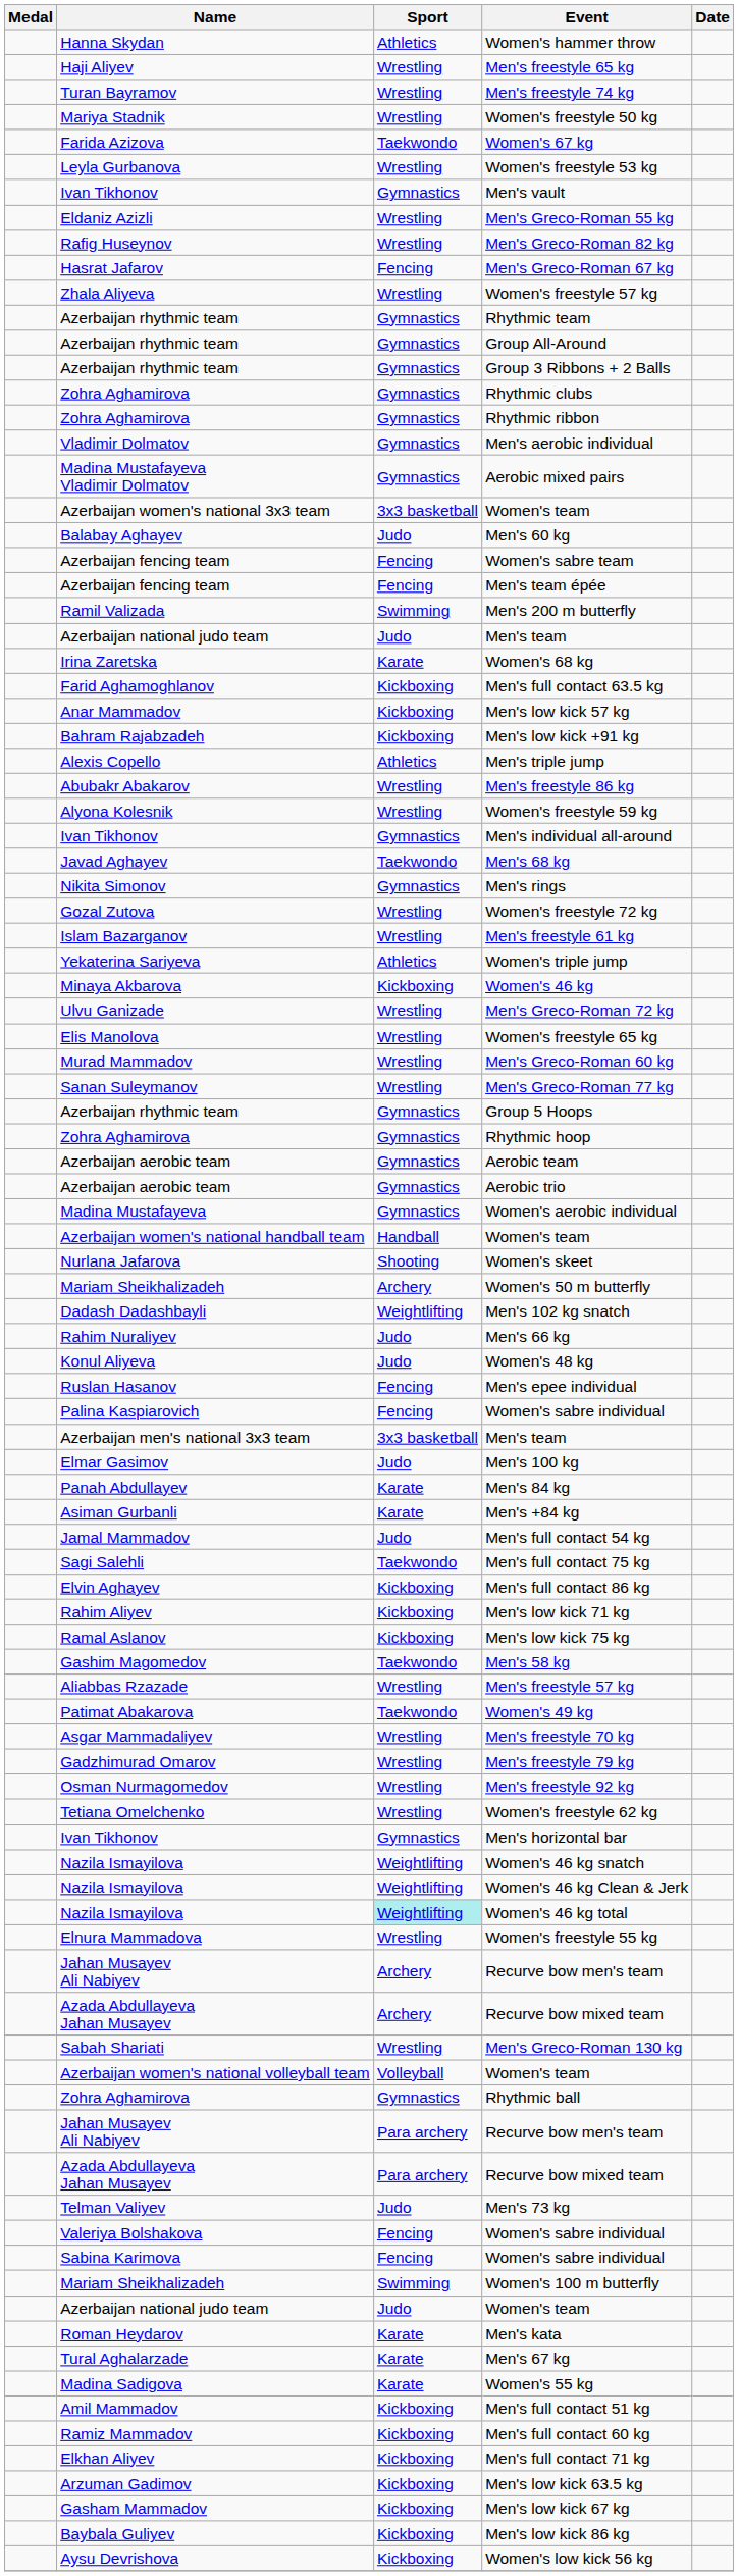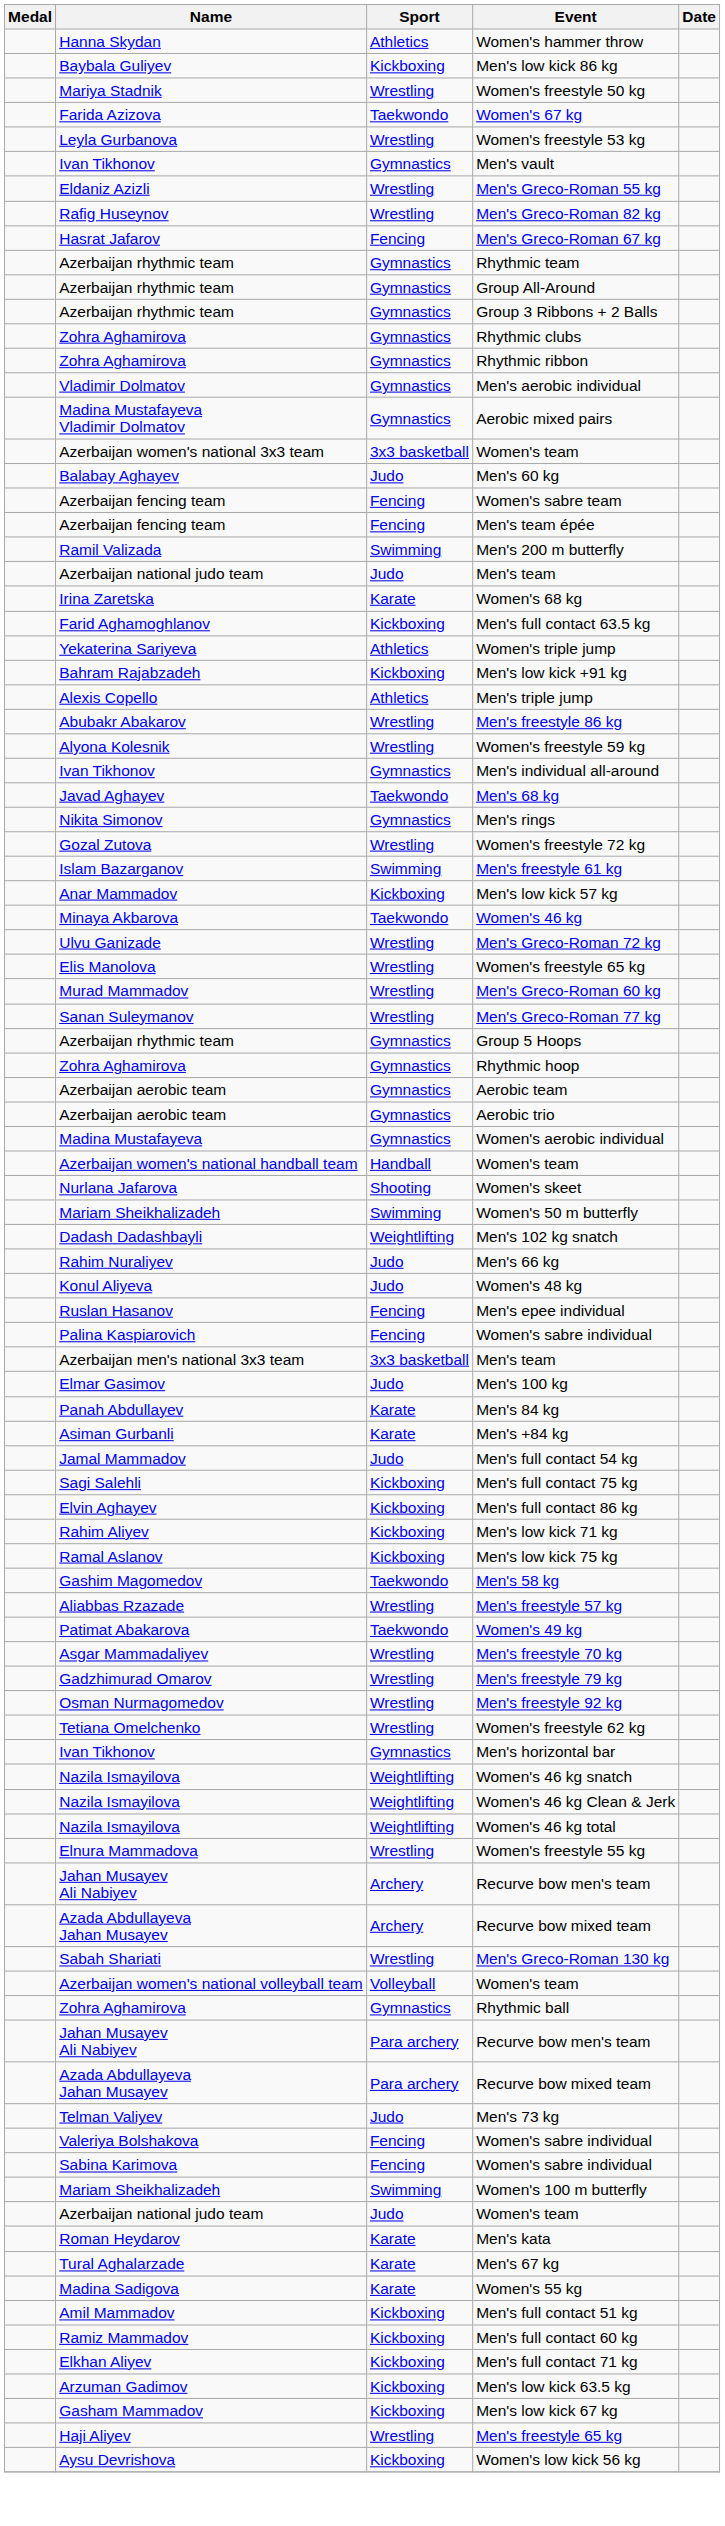 <table class="wikitable sortable" style="font-size: 95%;">
 <tr>
 <th>Medal</th>
 <th>Name</th>
 <th>Sport</th>
 <th>Event</th>
 <th>Date</th>
 </tr>
 <tr>
 <td></td>
 <td><a href='#'>Hanna Skydan</a></td>
 <td><a href='#'>Athletics</a></td>
 <td>Women's hammer throw</td>
 <td></td>
 </tr>
 <tr>
 <td></td>
-<td><a href='#'>Haji Aliyev</a></td>
-<td><a href='#'>Wrestling</a></td>
-<td><a href='#'>Men's freestyle 65 kg</a></td>
-<td></td>
-</tr>
-<tr>
-<td></td>
-<td><a href='#'>Turan Bayramov</a></td>
-<td><a href='#'>Wrestling</a></td>
-<td><a href='#'>Men's freestyle 74 kg</a></td>
+<td><a href='#'>Baybala Guliyev</a></td>
+<td><a href='#'>Kickboxing</a></td>
+<td>Men's low kick 86 kg</td>
 <td></td>
 </tr>
 <tr>
 <td></td>
 <td><a href='#'>Mariya Stadnik</a></td>
 <td><a href='#'>Wrestling</a></td>
 <td>Women's freestyle 50 kg</td>
 <td></td>
 </tr>
 <tr>
 <td></td>
 <td><a href='#'>Farida Azizova</a></td>
 <td><a href='#'>Taekwondo</a></td>
 <td><a href='#'>Women's 67 kg</a></td>
 <td></td>
 </tr>
 <tr>
 <td></td>
 <td><a href='#'>Leyla Gurbanova</a></td>
 <td><a href='#'>Wrestling</a></td>
 <td>Women's freestyle 53 kg</td>
 <td></td>
 </tr>
 <tr>
 <td></td>
 <td><a href='#'>Ivan Tikhonov</a></td>
 <td><a href='#'>Gymnastics</a></td>
 <td>Men's vault</td>
 <td></td>
 </tr>
 <tr>
 <td></td>
 <td><a href='#'>Eldaniz Azizli</a></td>
 <td><a href='#'>Wrestling</a></td>
 <td><a href='#'>Men's Greco-Roman 55 kg</a></td>
 <td></td>
 </tr>
 <tr>
 <td></td>
 <td><a href='#'>Rafig Huseynov</a></td>
 <td><a href='#'>Wrestling</a></td>
 <td><a href='#'>Men's Greco-Roman 82 kg</a></td>
 <td></td>
 </tr>
 <tr>
 <td></td>
 <td><a href='#'>Hasrat Jafarov</a></td>
 <td><a href='#'>Fencing</a></td>
 <td><a href='#'>Men's Greco-Roman 67 kg</a></td>
-<td></td>
-</tr>
-<tr>
-<td></td>
-<td><a href='#'>Zhala Aliyeva</a></td>
-<td><a href='#'>Wrestling</a></td>
-<td>Women's freestyle 57 kg</td>
 <td></td>
 </tr>
 <tr>
 <td></td>
 <td>Azerbaijan rhythmic team</td>
 <td><a href='#'>Gymnastics</a></td>
 <td>Rhythmic team</td>
 <td></td>
 </tr>
 <tr>
 <td></td>
 <td>Azerbaijan rhythmic team</td>
 <td><a href='#'>Gymnastics</a></td>
 <td>Group All-Around</td>
 <td></td>
 </tr>
 <tr>
 <td></td>
 <td>Azerbaijan rhythmic team</td>
 <td><a href='#'>Gymnastics</a></td>
 <td>Group 3 Ribbons + 2 Balls</td>
 <td></td>
 </tr>
 <tr>
 <td></td>
 <td><a href='#'>Zohra Aghamirova</a></td>
 <td><a href='#'>Gymnastics</a></td>
 <td>Rhythmic clubs</td>
 <td></td>
 </tr>
 <tr>
 <td></td>
 <td><a href='#'>Zohra Aghamirova</a></td>
 <td><a href='#'>Gymnastics</a></td>
 <td>Rhythmic ribbon</td>
 <td></td>
 </tr>
 <tr>
 <td></td>
 <td><a href='#'>Vladimir Dolmatov</a></td>
 <td><a href='#'>Gymnastics</a></td>
 <td>Men's aerobic individual</td>
 <td></td>
 </tr>
 <tr>
 <td></td>
 <td><a href='#'>Madina Mustafayeva</a><br><a href='#'>Vladimir Dolmatov</a></td>
 <td><a href='#'>Gymnastics</a></td>
 <td>Aerobic mixed pairs</td>
 <td></td>
 </tr>
 <tr>
 <td></td>
 <td>Azerbaijan women's national 3x3 team</td>
 <td><a href='#'>3x3 basketball</a></td>
 <td>Women's team</td>
 <td></td>
 </tr>
 <tr>
 <td></td>
 <td><a href='#'>Balabay Aghayev</a></td>
 <td><a href='#'>Judo</a></td>
 <td>Men's 60 kg</td>
 <td></td>
 </tr>
 <tr>
 <td></td>
 <td>Azerbaijan fencing team</td>
 <td><a href='#'>Fencing</a></td>
 <td>Women's sabre team</td>
 <td></td>
 </tr>
 <tr>
 <td></td>
 <td>Azerbaijan fencing team</td>
 <td><a href='#'>Fencing</a></td>
 <td>Men's team épée</td>
 <td></td>
 </tr>
 <tr>
 <td></td>
 <td><a href='#'>Ramil Valizada</a></td>
 <td><a href='#'>Swimming</a></td>
 <td>Men's 200 m butterfly</td>
 <td></td>
 </tr>
 <tr>
 <td></td>
 <td>Azerbaijan national judo team</td>
 <td><a href='#'>Judo</a></td>
 <td>Men's team</td>
 <td></td>
 </tr>
 <tr>
 <td></td>
 <td><a href='#'>Irina Zaretska</a></td>
 <td><a href='#'>Karate</a></td>
 <td>Women's 68 kg</td>
 <td></td>
 </tr>
 <tr>
 <td></td>
 <td><a href='#'>Farid Aghamoghlanov</a></td>
 <td><a href='#'>Kickboxing</a></td>
 <td>Men's full contact 63.5 kg</td>
 <td></td>
 </tr>
 <tr>
 <td></td>
-<td><a href='#'>Anar Mammadov</a></td>
-<td><a href='#'>Kickboxing</a></td>
-<td>Men's low kick 57 kg</td>
+<td><a href='#'>Yekaterina Sariyeva</a></td>
+<td><a href='#'>Athletics</a></td>
+<td>Women's triple jump</td>
 <td></td>
 </tr>
 <tr>
 <td></td>
 <td><a href='#'>Bahram Rajabzadeh</a></td>
 <td><a href='#'>Kickboxing</a></td>
 <td>Men's low kick +91 kg</td>
 <td></td>
 </tr>
 <tr>
 <td></td>
 <td><a href='#'>Alexis Copello</a></td>
 <td><a href='#'>Athletics</a></td>
 <td>Men's triple jump</td>
 <td></td>
 </tr>
 <tr>
 <td></td>
 <td><a href='#'>Abubakr Abakarov</a></td>
 <td><a href='#'>Wrestling</a></td>
 <td><a href='#'>Men's freestyle 86 kg</a></td>
 <td></td>
 </tr>
 <tr>
 <td></td>
 <td><a href='#'>Alyona Kolesnik</a></td>
 <td><a href='#'>Wrestling</a></td>
 <td>Women's freestyle 59 kg</td>
 <td></td>
 </tr>
 <tr>
 <td></td>
 <td><a href='#'>Ivan Tikhonov</a></td>
 <td><a href='#'>Gymnastics</a></td>
 <td>Men's individual all-around</td>
 <td></td>
 </tr>
 <tr>
 <td></td>
 <td><a href='#'>Javad Aghayev</a></td>
 <td><a href='#'>Taekwondo</a></td>
 <td><a href='#'>Men's 68 kg</a></td>
 <td></td>
 </tr>
 <tr>
 <td></td>
 <td><a href='#'>Nikita Simonov</a></td>
 <td><a href='#'>Gymnastics</a></td>
 <td>Men's rings</td>
 <td></td>
 </tr>
 <tr>
 <td></td>
 <td><a href='#'>Gozal Zutova</a></td>
 <td><a href='#'>Wrestling</a></td>
 <td>Women's freestyle 72 kg</td>
 <td></td>
 </tr>
 <tr>
 <td></td>
 <td><a href='#'>Islam Bazarganov</a></td>
-<td><a href='#'>Wrestling</a></td>
+<td><a href='#'>Swimming</a></td>
 <td><a href='#'>Men's freestyle 61 kg</a></td>
 <td></td>
 </tr>
 <tr>
 <td></td>
-<td><a href='#'>Yekaterina Sariyeva</a></td>
-<td><a href='#'>Athletics</a></td>
-<td>Women's triple jump</td>
+<td><a href='#'>Anar Mammadov</a></td>
+<td><a href='#'>Kickboxing</a></td>
+<td>Men's low kick 57 kg</td>
 <td></td>
 </tr>
 <tr>
 <td></td>
 <td><a href='#'>Minaya Akbarova</a></td>
-<td><a href='#'>Kickboxing</a></td>
+<td><a href='#'>Taekwondo</a></td>
 <td><a href='#'>Women's 46 kg</a></td>
 <td></td>
 </tr>
 <tr>
 <td></td>
 <td><a href='#'>Ulvu Ganizade</a></td>
 <td><a href='#'>Wrestling</a></td>
 <td><a href='#'>Men's Greco-Roman 72 kg</a></td>
 <td></td>
 </tr>
 <tr>
 <td></td>
 <td><a href='#'>Elis Manolova</a></td>
 <td><a href='#'>Wrestling</a></td>
 <td>Women's freestyle 65 kg</td>
 <td></td>
 </tr>
 <tr>
 <td></td>
 <td><a href='#'>Murad Mammadov</a></td>
 <td><a href='#'>Wrestling</a></td>
 <td><a href='#'>Men's Greco-Roman 60 kg</a></td>
 <td></td>
 </tr>
 <tr>
 <td></td>
 <td><a href='#'>Sanan Suleymanov</a></td>
 <td><a href='#'>Wrestling</a></td>
 <td><a href='#'>Men's Greco-Roman 77 kg</a></td>
 <td></td>
 </tr>
 <tr>
 <td></td>
 <td>Azerbaijan rhythmic team</td>
 <td><a href='#'>Gymnastics</a></td>
 <td>Group 5 Hoops</td>
 <td></td>
 </tr>
 <tr>
 <td></td>
 <td><a href='#'>Zohra Aghamirova</a></td>
 <td><a href='#'>Gymnastics</a></td>
 <td>Rhythmic hoop</td>
 <td></td>
 </tr>
 <tr>
 <td></td>
 <td>Azerbaijan aerobic team</td>
 <td><a href='#'>Gymnastics</a></td>
 <td>Aerobic team</td>
 <td></td>
 </tr>
 <tr>
 <td></td>
 <td>Azerbaijan aerobic team</td>
 <td><a href='#'>Gymnastics</a></td>
 <td>Aerobic trio</td>
 <td></td>
 </tr>
 <tr>
 <td></td>
 <td><a href='#'>Madina Mustafayeva</a></td>
 <td><a href='#'>Gymnastics</a></td>
 <td>Women's aerobic individual</td>
 <td></td>
 </tr>
 <tr>
 <td></td>
 <td><a href='#'>Azerbaijan women's national handball team</a></td>
 <td><a href='#'>Handball</a></td>
 <td>Women's team</td>
 <td></td>
 </tr>
 <tr>
 <td></td>
 <td><a href='#'>Nurlana Jafarova</a></td>
 <td><a href='#'>Shooting</a></td>
 <td>Women's skeet</td>
 <td></td>
 </tr>
 <tr>
 <td></td>
 <td><a href='#'>Mariam Sheikhalizadeh</a></td>
-<td><a href='#'>Archery</a></td>
+<td><a href='#'>Swimming</a></td>
 <td>Women's 50 m butterfly</td>
 <td></td>
 </tr>
 <tr>
 <td></td>
 <td><a href='#'>Dadash Dadashbayli</a></td>
 <td><a href='#'>Weightlifting</a></td>
 <td>Men's 102 kg snatch</td>
 <td></td>
 </tr>
 <tr>
 <td></td>
 <td><a href='#'>Rahim Nuraliyev</a></td>
 <td><a href='#'>Judo</a></td>
 <td>Men's 66 kg</td>
 <td></td>
 </tr>
 <tr>
 <td></td>
 <td><a href='#'>Konul Aliyeva</a></td>
 <td><a href='#'>Judo</a></td>
 <td>Women's 48 kg</td>
 <td></td>
 </tr>
 <tr>
 <td></td>
 <td><a href='#'>Ruslan Hasanov</a></td>
 <td><a href='#'>Fencing</a></td>
 <td>Men's epee individual</td>
 <td></td>
 </tr>
 <tr>
 <td></td>
 <td><a href='#'>Palina Kaspiarovich</a></td>
 <td><a href='#'>Fencing</a></td>
 <td>Women's sabre individual</td>
 <td></td>
 </tr>
 <tr>
 <td></td>
 <td>Azerbaijan men's national 3x3 team</td>
 <td><a href='#'>3x3 basketball</a></td>
 <td>Men's team</td>
 <td></td>
 </tr>
 <tr>
 <td></td>
 <td><a href='#'>Elmar Gasimov</a></td>
 <td><a href='#'>Judo</a></td>
 <td>Men's 100 kg</td>
 <td></td>
 </tr>
 <tr>
 <td></td>
 <td><a href='#'>Panah Abdullayev</a></td>
 <td><a href='#'>Karate</a></td>
 <td>Men's 84 kg</td>
 <td></td>
 </tr>
 <tr>
 <td></td>
 <td><a href='#'>Asiman Gurbanli</a></td>
 <td><a href='#'>Karate</a></td>
 <td>Men's +84 kg</td>
 <td></td>
 </tr>
 <tr>
 <td></td>
 <td><a href='#'>Jamal Mammadov</a></td>
 <td><a href='#'>Judo</a></td>
 <td>Men's full contact 54 kg</td>
 <td></td>
 </tr>
 <tr>
 <td></td>
 <td><a href='#'>Sagi Salehli</a></td>
-<td><a href='#'>Taekwondo</a></td>
+<td><a href='#'>Kickboxing</a></td>
 <td>Men's full contact 75 kg</td>
 <td></td>
 </tr>
 <tr>
 <td></td>
 <td><a href='#'>Elvin Aghayev</a></td>
 <td><a href='#'>Kickboxing</a></td>
 <td>Men's full contact 86 kg</td>
 <td></td>
 </tr>
 <tr>
 <td></td>
 <td><a href='#'>Rahim Aliyev</a></td>
 <td><a href='#'>Kickboxing</a></td>
 <td>Men's low kick 71 kg</td>
 <td></td>
 </tr>
 <tr>
 <td></td>
 <td><a href='#'>Ramal Aslanov</a></td>
 <td><a href='#'>Kickboxing</a></td>
 <td>Men's low kick 75 kg</td>
 <td></td>
 </tr>
 <tr>
 <td></td>
 <td><a href='#'>Gashim Magomedov</a></td>
 <td><a href='#'>Taekwondo</a></td>
 <td><a href='#'>Men's 58 kg</a></td>
 <td></td>
 </tr>
 <tr>
 <td></td>
 <td><a href='#'>Aliabbas Rzazade</a></td>
 <td><a href='#'>Wrestling</a></td>
 <td><a href='#'>Men's freestyle 57 kg</a></td>
 <td></td>
 </tr>
 <tr>
 <td></td>
 <td><a href='#'>Patimat Abakarova</a></td>
 <td><a href='#'>Taekwondo</a></td>
 <td><a href='#'>Women's 49 kg</a></td>
 <td></td>
 </tr>
 <tr>
 <td></td>
 <td><a href='#'>Asgar Mammadaliyev</a></td>
 <td><a href='#'>Wrestling</a></td>
 <td><a href='#'>Men's freestyle 70 kg</a></td>
 <td></td>
 </tr>
 <tr>
 <td></td>
 <td><a href='#'>Gadzhimurad Omarov</a></td>
 <td><a href='#'>Wrestling</a></td>
 <td><a href='#'>Men's freestyle 79 kg</a></td>
 <td></td>
 </tr>
 <tr>
 <td></td>
 <td><a href='#'>Osman Nurmagomedov</a></td>
 <td><a href='#'>Wrestling</a></td>
 <td><a href='#'>Men's freestyle 92 kg</a></td>
 <td></td>
 </tr>
 <tr>
 <td></td>
 <td><a href='#'>Tetiana Omelchenko</a></td>
 <td><a href='#'>Wrestling</a></td>
 <td>Women's freestyle 62 kg</td>
 <td></td>
 </tr>
 <tr>
 <td></td>
 <td><a href='#'>Ivan Tikhonov</a></td>
 <td><a href='#'>Gymnastics</a></td>
 <td>Men's horizontal bar</td>
 <td></td>
 </tr>
 <tr>
 <td></td>
 <td><a href='#'>Nazila Ismayilova</a></td>
 <td><a href='#'>Weightlifting</a></td>
 <td>Women's 46 kg snatch</td>
 <td></td>
 </tr>
 <tr>
 <td></td>
 <td><a href='#'>Nazila Ismayilova</a></td>
 <td><a href='#'>Weightlifting</a></td>
 <td>Women's 46 kg Clean & Jerk</td>
 <td></td>
 </tr>
 <tr>
 <td></td>
 <td><a href='#'>Nazila Ismayilova</a></td>
-<td style="background: paleturquoise;"><a href='#'>Weightlifting</a></td>
+<td><a href='#'>Weightlifting</a></td>
 <td>Women's 46 kg total</td>
 <td></td>
 </tr>
 <tr>
 <td></td>
 <td><a href='#'>Elnura Mammadova</a></td>
 <td><a href='#'>Wrestling</a></td>
 <td>Women's freestyle 55 kg</td>
 <td></td>
 </tr>
 <tr>
 <td></td>
 <td><a href='#'>Jahan Musayev</a><br><a href='#'>Ali Nabiyev</a></td>
 <td><a href='#'>Archery</a></td>
 <td>Recurve bow  men's team</td>
 <td></td>
 </tr>
 <tr>
 <td></td>
 <td><a href='#'>Azada Abdullayeva</a><br><a href='#'>Jahan Musayev</a></td>
 <td><a href='#'>Archery</a></td>
 <td>Recurve bow  mixed team</td>
 <td></td>
 </tr>
 <tr>
 <td></td>
 <td><a href='#'>Sabah Shariati</a></td>
 <td><a href='#'>Wrestling</a></td>
 <td><a href='#'>Men's Greco-Roman 130 kg</a></td>
 <td></td>
 </tr>
 <tr>
 <td></td>
 <td><a href='#'>Azerbaijan women's national volleyball team</a></td>
 <td><a href='#'>Volleyball</a></td>
 <td>Women's team</td>
 <td></td>
 </tr>
 <tr>
 <td></td>
 <td><a href='#'>Zohra Aghamirova</a></td>
 <td><a href='#'>Gymnastics</a></td>
 <td>Rhythmic ball</td>
 <td></td>
 </tr>
 <tr>
 <td></td>
 <td><a href='#'>Jahan Musayev</a><br><a href='#'>Ali Nabiyev</a></td>
 <td><a href='#'>Para archery</a></td>
 <td>Recurve bow  men's team</td>
 <td></td>
 </tr>
 <tr>
 <td></td>
 <td><a href='#'>Azada Abdullayeva</a><br><a href='#'>Jahan Musayev</a></td>
 <td><a href='#'>Para archery</a></td>
 <td>Recurve bow  mixed team</td>
 <td></td>
 </tr>
 <tr>
 <td></td>
 <td><a href='#'>Telman Valiyev</a></td>
 <td><a href='#'>Judo</a></td>
 <td>Men's 73 kg</td>
 <td></td>
 </tr>
 <tr>
 <td></td>
 <td><a href='#'>Valeriya Bolshakova</a></td>
 <td><a href='#'>Fencing</a></td>
 <td>Women's sabre individual</td>
 <td></td>
 </tr>
 <tr>
 <td></td>
 <td><a href='#'>Sabina Karimova</a></td>
 <td><a href='#'>Fencing</a></td>
 <td>Women's sabre individual</td>
 <td></td>
 </tr>
 <tr>
 <td></td>
 <td><a href='#'>Mariam Sheikhalizadeh</a></td>
 <td><a href='#'>Swimming</a></td>
 <td>Women's 100 m butterfly</td>
 <td></td>
 </tr>
 <tr>
 <td></td>
 <td>Azerbaijan national judo team</td>
 <td><a href='#'>Judo</a></td>
 <td>Women's team</td>
 <td></td>
 </tr>
 <tr>
 <td></td>
 <td><a href='#'>Roman Heydarov</a></td>
 <td><a href='#'>Karate</a></td>
 <td>Men's kata</td>
 <td></td>
 </tr>
 <tr>
 <td></td>
 <td><a href='#'>Tural Aghalarzade</a></td>
 <td><a href='#'>Karate</a></td>
 <td>Men's 67 kg</td>
 <td></td>
 </tr>
 <tr>
 <td></td>
 <td><a href='#'>Madina Sadigova</a></td>
 <td><a href='#'>Karate</a></td>
 <td>Women's 55 kg</td>
 <td></td>
 </tr>
 <tr>
 <td></td>
 <td><a href='#'>Amil Mammadov</a></td>
 <td><a href='#'>Kickboxing</a></td>
 <td>Men's full contact 51 kg</td>
 <td></td>
 </tr>
 <tr>
 <td></td>
 <td><a href='#'>Ramiz Mammadov</a></td>
 <td><a href='#'>Kickboxing</a></td>
 <td>Men's full contact 60 kg</td>
 <td></td>
 </tr>
 <tr>
 <td></td>
 <td><a href='#'>Elkhan Aliyev</a></td>
 <td><a href='#'>Kickboxing</a></td>
 <td>Men's full contact 71 kg</td>
 <td></td>
 </tr>
 <tr>
 <td></td>
 <td><a href='#'>Arzuman Gadimov</a></td>
 <td><a href='#'>Kickboxing</a></td>
 <td>Men's low kick 63.5 kg</td>
 <td></td>
 </tr>
 <tr>
 <td></td>
 <td><a href='#'>Gasham Mammadov</a></td>
 <td><a href='#'>Kickboxing</a></td>
 <td>Men's low kick 67 kg</td>
 <td></td>
 </tr>
 <tr>
 <td></td>
-<td><a href='#'>Baybala Guliyev</a></td>
-<td><a href='#'>Kickboxing</a></td>
-<td>Men's low kick 86 kg</td>
+<td><a href='#'>Haji Aliyev</a></td>
+<td><a href='#'>Wrestling</a></td>
+<td><a href='#'>Men's freestyle 65 kg</a></td>
 <td></td>
 </tr>
 <tr>
 <td></td>
 <td><a href='#'>Aysu Devrishova</a></td>
 <td><a href='#'>Kickboxing</a></td>
 <td>Women's low kick 56 kg</td>
 <td></td>
 </tr>
 <tr>
 </tr>
 </table>
